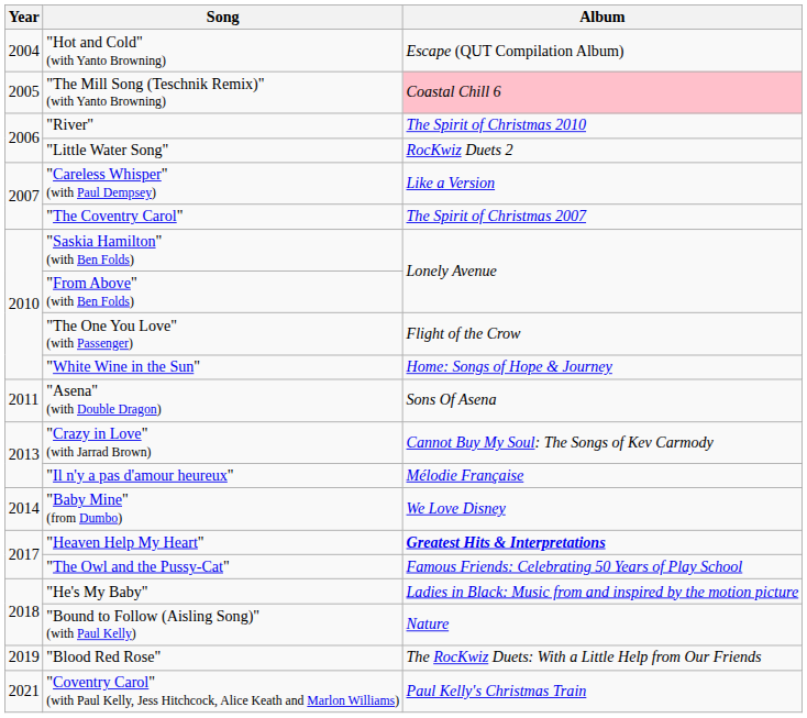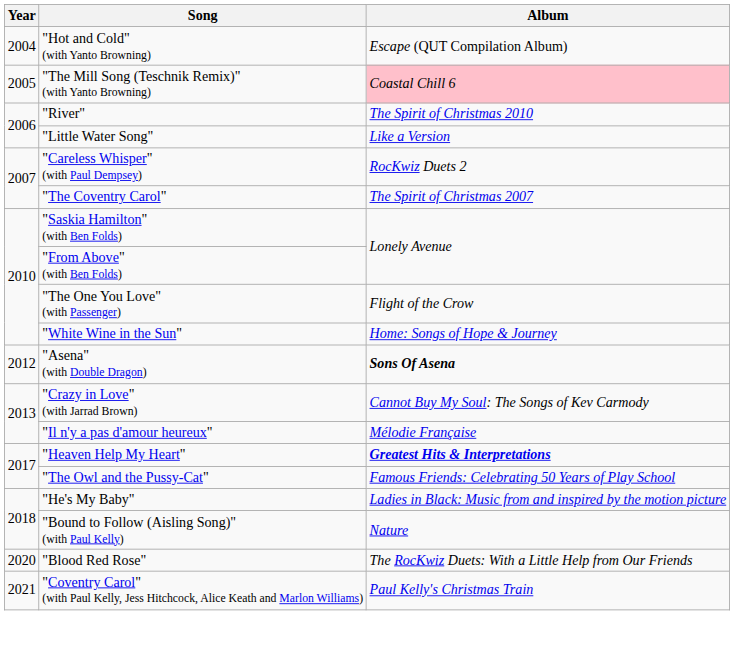 <table class="wikitable">
 <tr>
 <th>Year</th>
 <th>Song</th>
 <th>Album</th>
 </tr>
 <tr>
 <td>2004</td>
 <td>"Hot and Cold" <br><small>(with Yanto Browning)</small></td>
 <td><em>Escape</em> (QUT Compilation Album)</td>
 </tr>
 <tr>
 <td>2005</td>
 <td>"The Mill Song (Teschnik Remix)"<br><small>(with Yanto Browning)</small></td>
 <td style="background: pink;"><em>Coastal Chill 6</em></td>
 </tr>
 <tr>
 <td rowspan=2>2006</td>
 <td>"River"</td>
 <td><em><a href='#'>The Spirit of Christmas 2010</a></em></td>
 </tr>
 <tr>
 <td>"Little Water Song"</td>
-<td><em><a href='#'>RocKwiz</a> Duets 2</em></td>
+<td><em><a href='#'>Like a Version</a></em></td>
 </tr>
 <tr>
 <td rowspan=2>2007</td>
 <td>"<a href='#'>Careless Whisper</a>" <br><small>(with <a href='#'>Paul Dempsey</a>)</small></td>
-<td><em><a href='#'>Like a Version</a></em></td>
+<td><em><a href='#'>RocKwiz</a> Duets 2</em></td>
 </tr>
 <tr>
 <td>"<a href='#'>The Coventry Carol</a>"</td>
 <td><em><a href='#'>The Spirit of Christmas 2007</a></em></td>
 </tr>
 <tr>
 <td rowspan=4>2010</td>
 <td>"<a href='#'>Saskia Hamilton</a>"<br><small>(with <a href='#'>Ben Folds</a>)</small></td>
 <td rowspan=2><em>Lonely Avenue</em></td>
 </tr>
 <tr>
 <td>"<a href='#'>From Above</a>"<br><small>(with <a href='#'>Ben Folds</a>)</small></td>
 </tr>
 <tr>
 <td>"The One You Love"<br><small>(with <a href='#'>Passenger</a>)</small></td>
 <td><em>Flight of the Crow</em></td>
 </tr>
 <tr>
 <td>"<a href='#'>White Wine in the Sun</a>"</td>
 <td><em><a href='#'>Home: Songs of Hope & Journey</a></em></td>
 </tr>
 <tr>
-<td>2011</td>
+<td>2012</td>
 <td>"Asena"<br><small>(with <a href='#'>Double Dragon</a>)</small></td>
-<td><em>Sons Of Asena</em></td>
+<td><strong><em>Sons Of Asena</em></strong></td>
 </tr>
 <tr>
 <td rowspan=2>2013</td>
 <td>"<a href='#'>Crazy in Love</a>"<br><small>(with Jarrad Brown)</small></td>
 <td><em><a href='#'>Cannot Buy My Soul</a>: The Songs of Kev Carmody</em></td>
 </tr>
 <tr>
 <td>"<a href='#'>Il n'y a pas d'amour heureux</a>"</td>
 <td><em><a href='#'>Mélodie Française</a></em></td>
-</tr>
-<tr>
-<td>2014</td>
-<td>"<a href='#'>Baby Mine</a>"<br><small>(from <a href='#'>Dumbo</a>)</small></td>
-<td><em><a href='#'>We Love Disney</a></em></td>
 </tr>
 <tr>
 <td rowspan=2>2017</td>
 <td>"<a href='#'>Heaven Help My Heart</a>"</td>
 <td><strong><em><a href='#'>Greatest Hits & Interpretations</a></em></strong></td>
 </tr>
 <tr>
 <td>"<a href='#'>The Owl and the Pussy-Cat</a>"</td>
 <td><em><a href='#'>Famous Friends: Celebrating 50 Years of Play School</a></em></td>
 </tr>
 <tr>
 <td rowspan=2>2018</td>
 <td>"He's My Baby"</td>
 <td><em><a href='#'>Ladies in Black: Music from and inspired by the motion picture</a></em></td>
 </tr>
 <tr>
 <td>"Bound to Follow (Aisling Song)"<br><small>(with <a href='#'>Paul Kelly</a>)</small></td>
 <td><em><a href='#'>Nature</a></em></td>
 </tr>
 <tr>
-<td>2019</td>
+<td>2020</td>
 <td>"Blood Red Rose"</td>
 <td><em>The <a href='#'>RocKwiz</a> Duets: With a Little Help from Our Friends</em></td>
 </tr>
 <tr>
 <td>2021</td>
 <td>"<a href='#'>Coventry Carol</a>" <br><small>(with Paul Kelly, Jess Hitchcock, Alice Keath and <a href='#'>Marlon Williams</a>)</small></td>
 <td><em><a href='#'>Paul Kelly's Christmas Train</a></em></td>
 </tr>
 </table>
